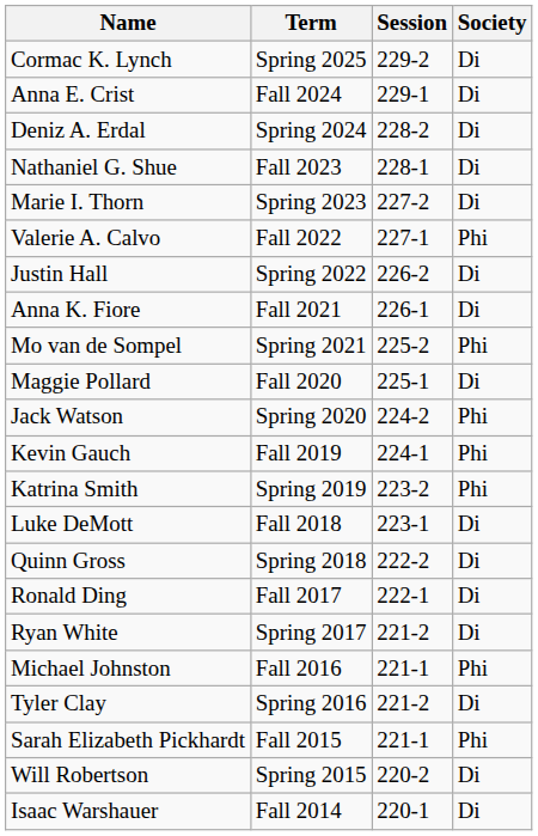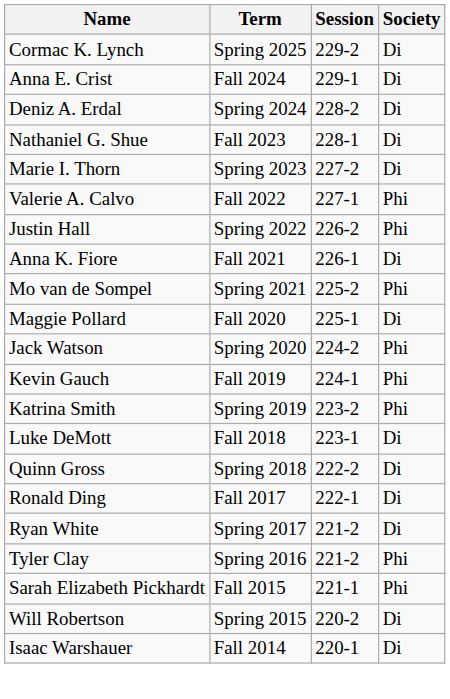 <table class="wikitable">
 <tr>
 <th>Name</th>
 <th>Term</th>
 <th>Session</th>
 <th>Society</th>
 </tr>
 <tr>
 <td>Cormac K. Lynch</td>
 <td>Spring 2025</td>
 <td>229-2</td>
 <td>Di</td>
 </tr>
 <tr>
 <td>Anna E. Crist</td>
 <td>Fall 2024</td>
 <td>229-1</td>
 <td>Di</td>
 </tr>
 <tr>
 <td>Deniz A. Erdal</td>
 <td>Spring 2024</td>
 <td>228-2</td>
 <td>Di</td>
 </tr>
 <tr>
 <td>Nathaniel G. Shue</td>
 <td>Fall 2023</td>
 <td>228-1</td>
 <td>Di</td>
 </tr>
 <tr>
 <td>Marie I. Thorn</td>
 <td>Spring 2023</td>
 <td>227-2</td>
 <td>Di</td>
 </tr>
 <tr>
 <td>Valerie A. Calvo</td>
 <td>Fall 2022</td>
 <td>227-1</td>
 <td>Phi</td>
 </tr>
 <tr>
 <td>Justin Hall</td>
 <td>Spring 2022</td>
 <td>226-2</td>
-<td>Di</td>
+<td>Phi</td>
 </tr>
 <tr>
 <td>Anna K. Fiore</td>
 <td>Fall 2021</td>
 <td>226-1</td>
 <td>Di</td>
 </tr>
 <tr>
 <td>Mo van de Sompel</td>
 <td>Spring 2021</td>
 <td>225-2</td>
 <td>Phi</td>
 </tr>
 <tr>
 <td>Maggie Pollard</td>
 <td>Fall 2020</td>
 <td>225-1</td>
 <td>Di</td>
 </tr>
 <tr>
 <td>Jack Watson</td>
 <td>Spring 2020</td>
 <td>224-2</td>
 <td>Phi</td>
 </tr>
 <tr>
 <td>Kevin Gauch</td>
 <td>Fall 2019</td>
 <td>224-1</td>
 <td>Phi</td>
 </tr>
 <tr>
 <td>Katrina Smith</td>
 <td>Spring 2019</td>
 <td>223-2</td>
 <td>Phi</td>
 </tr>
 <tr>
 <td>Luke DeMott</td>
 <td>Fall 2018</td>
 <td>223-1</td>
 <td>Di</td>
 </tr>
 <tr>
 <td>Quinn Gross</td>
 <td>Spring 2018</td>
 <td>222-2</td>
 <td>Di</td>
 </tr>
 <tr>
 <td>Ronald Ding</td>
 <td>Fall 2017</td>
 <td>222-1</td>
 <td>Di</td>
 </tr>
 <tr>
 <td>Ryan White</td>
 <td>Spring 2017</td>
 <td>221-2</td>
 <td>Di</td>
 </tr>
 <tr>
-<td>Michael Johnston</td>
-<td>Fall 2016</td>
-<td>221-1</td>
-<td>Phi</td>
-</tr>
-<tr>
 <td>Tyler Clay</td>
 <td>Spring 2016</td>
 <td>221-2</td>
-<td>Di</td>
+<td>Phi</td>
 </tr>
 <tr>
 <td>Sarah Elizabeth Pickhardt</td>
 <td>Fall 2015</td>
 <td>221-1</td>
 <td>Phi</td>
 </tr>
 <tr>
 <td>Will Robertson</td>
 <td>Spring 2015</td>
 <td>220-2</td>
 <td>Di</td>
 </tr>
 <tr>
 <td>Isaac Warshauer</td>
 <td>Fall 2014</td>
 <td>220-1</td>
 <td>Di</td>
 </tr>
 </table>
